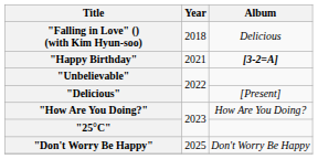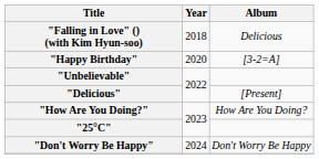 <table class="wikitable plainrowheaders" style="text-align:center;" border="1">
 <tr>
 <th scope="col" style="width:16em;">Title</th>
 <th scope="col">Year</th>
 <th scope="col">Album</th>
 </tr>
 <tr>
 <th scope="row">"Falling in Love" ()<br>(with Kim Hyun-soo)</th>
 <td>2018</td>
 <td><em>Delicious</em></td>
 </tr>
 <tr>
 <th scope="row">"Happy Birthday"</th>
-<td>2021</td>
-<td><strong><em>[3-2=A]</em></strong></td>
+<td>2020</td>
+<td><em>[3-2=A]</em></td>
 </tr>
 <tr>
 <th scope="row">"Unbelievable"</th>
 <td rowspan="2">2022</td>
 <td></td>
 </tr>
 <tr>
 <th scope="row">"Delicious"</th>
 <td><em>[Present]</em></td>
 </tr>
 <tr>
 <th scope="row">"How Are You Doing?"</th>
 <td rowspan="2">2023</td>
 <td><em>How Are You Doing?</em></td>
 </tr>
 <tr>
 <th scope="row">"25°C"</th>
 <td></td>
 </tr>
 <tr>
 <th scope="row">"Don't Worry Be Happy"</th>
-<td>2025</td>
+<td>2024</td>
 <td><em>Don't Worry Be Happy</em></td>
 </tr>
 <tr>
 </tr>
 </table>
